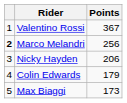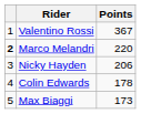 <table class="wikitable" style="font-size: 95%;">
 <tr>
 <th></th>
 <th>Rider</th>
 <th>Points</th>
 </tr>
 <tr>
 <td align=center>1</td>
 <td> <a href='#'>Valentino Rossi</a></td>
 <td align=right>367</td>
 </tr>
 <tr>
 <td align=center><strong>2</strong></td>
 <td> <a href='#'>Marco Melandri</a></td>
-<td align=right>256</td>
+<td align=right>220</td>
 </tr>
 <tr>
 <td align=center>3</td>
 <td> <a href='#'>Nicky Hayden</a></td>
 <td align=right>206</td>
 </tr>
 <tr>
 <td align=center>4</td>
 <td> <a href='#'>Colin Edwards</a></td>
-<td align=right>179</td>
+<td align=right>178</td>
 </tr>
 <tr>
 <td align=center>5</td>
 <td> <a href='#'>Max Biaggi</a></td>
 <td align=right>173</td>
 </tr>
 </table>
